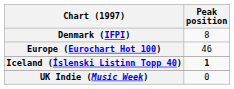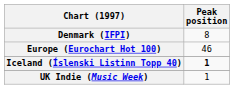 <table class="wikitable sortable plainrowheaders" style="text-align:center">
 <tr>
 <th>Chart (1997)</th>
 <th>Peak<br>position</th>
 </tr>
 <tr>
 <th scope="row">Denmark (<a href='#'>IFPI</a>)</th>
 <td>8</td>
 </tr>
 <tr>
 <th scope="row">Europe (<a href='#'>Eurochart Hot 100</a>)</th>
 <td>46</td>
 </tr>
 <tr>
 </tr>
 <tr>
 <th scope="row">Iceland (<a href='#'>Íslenski Listinn Topp 40</a>)</th>
 <td><strong>1</strong></td>
 </tr>
 <tr>
 </tr>
 <tr>
 </tr>
 <tr>
 </tr>
 <tr>
 <th scope="row">UK Indie (<em><a href='#'>Music Week</a></em>)</th>
-<td align=center>0</td>
+<td align=center>1</td>
 </tr>
 </table>
